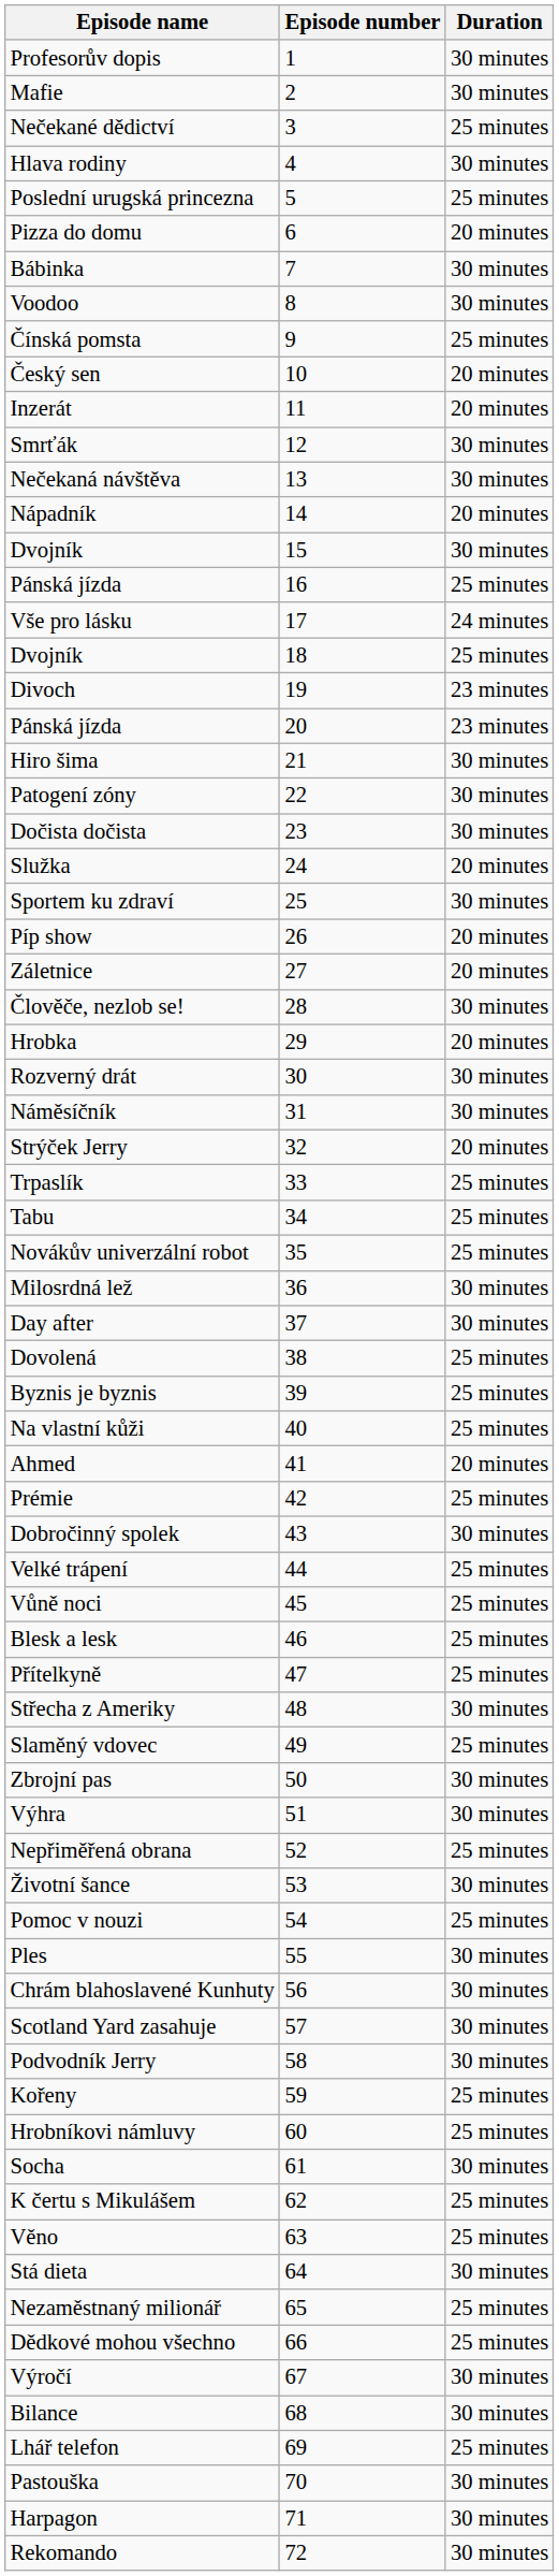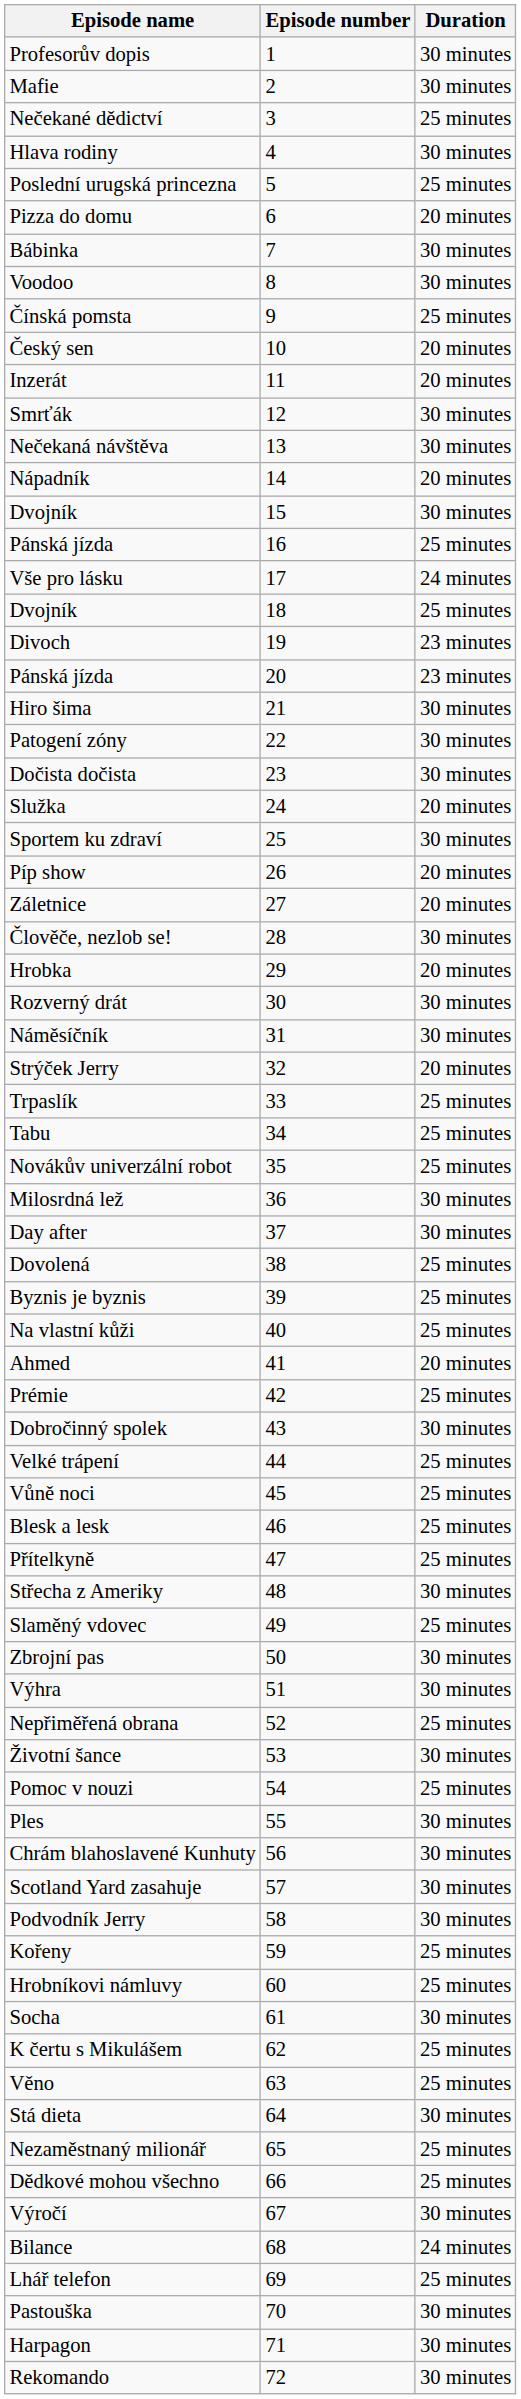 <table class="wikitable">
 <tr>
 <th>Episode name</th>
 <th>Episode number</th>
 <th>Duration</th>
 </tr>
 <tr>
 <td>Profesorův dopis</td>
 <td>1</td>
 <td>30 minutes</td>
 </tr>
 <tr>
 <td>Mafie</td>
 <td>2</td>
 <td>30 minutes</td>
 </tr>
 <tr>
 <td>Nečekané dědictví</td>
 <td>3</td>
 <td>25 minutes</td>
 </tr>
 <tr>
 <td>Hlava rodiny</td>
 <td>4</td>
 <td>30 minutes</td>
 </tr>
 <tr>
 <td>Poslední urugská princezna</td>
 <td>5</td>
 <td>25 minutes</td>
 </tr>
 <tr>
 <td>Pizza do domu</td>
 <td>6</td>
 <td>20 minutes</td>
 </tr>
 <tr>
 <td>Bábinka</td>
 <td>7</td>
 <td>30 minutes</td>
 </tr>
 <tr>
 <td>Voodoo</td>
 <td>8</td>
 <td>30 minutes</td>
 </tr>
 <tr>
 <td>Čínská pomsta</td>
 <td>9</td>
 <td>25 minutes</td>
 </tr>
 <tr>
 <td>Český sen</td>
 <td>10</td>
 <td>20 minutes</td>
 </tr>
 <tr>
 <td>Inzerát</td>
 <td>11</td>
 <td>20 minutes</td>
 </tr>
 <tr>
 <td>Smrťák</td>
 <td>12</td>
 <td>30 minutes</td>
 </tr>
 <tr>
 <td>Nečekaná návštěva</td>
 <td>13</td>
 <td>30 minutes</td>
 </tr>
 <tr>
 <td>Nápadník</td>
 <td>14</td>
 <td>20 minutes</td>
 </tr>
 <tr>
 <td>Dvojník</td>
 <td>15</td>
 <td>30 minutes</td>
 </tr>
 <tr>
 <td>Pánská jízda</td>
 <td>16</td>
 <td>25 minutes</td>
 </tr>
 <tr>
 <td>Vše pro lásku</td>
 <td>17</td>
 <td>24 minutes</td>
 </tr>
 <tr>
 <td>Dvojník</td>
 <td>18</td>
 <td>25 minutes</td>
 </tr>
 <tr>
 <td>Divoch</td>
 <td>19</td>
 <td>23 minutes</td>
 </tr>
 <tr>
 <td>Pánská jízda</td>
 <td>20</td>
 <td>23 minutes</td>
 </tr>
 <tr>
 <td>Hiro šima</td>
 <td>21</td>
 <td>30 minutes</td>
 </tr>
 <tr>
 <td>Patogení zóny</td>
 <td>22</td>
 <td>30 minutes</td>
 </tr>
 <tr>
 <td>Dočista dočista</td>
 <td>23</td>
 <td>30 minutes</td>
 </tr>
 <tr>
 <td>Služka</td>
 <td>24</td>
 <td>20 minutes</td>
 </tr>
 <tr>
 <td>Sportem ku zdraví</td>
 <td>25</td>
 <td>30 minutes</td>
 </tr>
 <tr>
 <td>Píp show</td>
 <td>26</td>
 <td>20 minutes</td>
 </tr>
 <tr>
 <td>Záletnice</td>
 <td>27</td>
 <td>20 minutes</td>
 </tr>
 <tr>
 <td>Člověče, nezlob se!</td>
 <td>28</td>
 <td>30 minutes</td>
 </tr>
 <tr>
 <td>Hrobka</td>
 <td>29</td>
 <td>20 minutes</td>
 </tr>
 <tr>
 <td>Rozverný drát</td>
 <td>30</td>
 <td>30 minutes</td>
 </tr>
 <tr>
 <td>Náměsíčník</td>
 <td>31</td>
 <td>30 minutes</td>
 </tr>
 <tr>
 <td>Strýček Jerry</td>
 <td>32</td>
 <td>20 minutes</td>
 </tr>
 <tr>
 <td>Trpaslík</td>
 <td>33</td>
 <td>25 minutes</td>
 </tr>
 <tr>
 <td>Tabu</td>
 <td>34</td>
 <td>25 minutes</td>
 </tr>
 <tr>
 <td>Novákův univerzální robot</td>
 <td>35</td>
 <td>25 minutes</td>
 </tr>
 <tr>
 <td>Milosrdná lež</td>
 <td>36</td>
 <td>30 minutes</td>
 </tr>
 <tr>
 <td>Day after</td>
 <td>37</td>
 <td>30 minutes</td>
 </tr>
 <tr>
 <td>Dovolená</td>
 <td>38</td>
 <td>25 minutes</td>
 </tr>
 <tr>
 <td>Byznis je byznis</td>
 <td>39</td>
 <td>25 minutes</td>
 </tr>
 <tr>
 <td>Na vlastní kůži</td>
 <td>40</td>
 <td>25 minutes</td>
 </tr>
 <tr>
 <td>Ahmed</td>
 <td>41</td>
 <td>20 minutes</td>
 </tr>
 <tr>
 <td>Prémie</td>
 <td>42</td>
 <td>25 minutes</td>
 </tr>
 <tr>
 <td>Dobročinný spolek</td>
 <td>43</td>
 <td>30 minutes</td>
 </tr>
 <tr>
 <td>Velké trápení</td>
 <td>44</td>
 <td>25 minutes</td>
 </tr>
 <tr>
 <td>Vůně noci</td>
 <td>45</td>
 <td>25 minutes</td>
 </tr>
 <tr>
 <td>Blesk a lesk</td>
 <td>46</td>
 <td>25 minutes</td>
 </tr>
 <tr>
 <td>Přítelkyně</td>
 <td>47</td>
 <td>25 minutes</td>
 </tr>
 <tr>
 <td>Střecha z Ameriky</td>
 <td>48</td>
 <td>30 minutes</td>
 </tr>
 <tr>
 <td>Slaměný vdovec</td>
 <td>49</td>
 <td>25 minutes</td>
 </tr>
 <tr>
 <td>Zbrojní pas</td>
 <td>50</td>
 <td>30 minutes</td>
 </tr>
 <tr>
 <td>Výhra</td>
 <td>51</td>
 <td>30 minutes</td>
 </tr>
 <tr>
 <td>Nepřiměřená obrana</td>
 <td>52</td>
 <td>25 minutes</td>
 </tr>
 <tr>
 <td>Životní šance</td>
 <td>53</td>
 <td>30 minutes</td>
 </tr>
 <tr>
 <td>Pomoc v nouzi</td>
 <td>54</td>
 <td>25 minutes</td>
 </tr>
 <tr>
 <td>Ples</td>
 <td>55</td>
 <td>30 minutes</td>
 </tr>
 <tr>
 <td>Chrám blahoslavené Kunhuty</td>
 <td>56</td>
 <td>30 minutes</td>
 </tr>
 <tr>
 <td>Scotland Yard zasahuje</td>
 <td>57</td>
 <td>30 minutes</td>
 </tr>
 <tr>
 <td>Podvodník Jerry</td>
 <td>58</td>
 <td>30 minutes</td>
 </tr>
 <tr>
 <td>Kořeny</td>
 <td>59</td>
 <td>25 minutes</td>
 </tr>
 <tr>
 <td>Hrobníkovi námluvy</td>
 <td>60</td>
 <td>25 minutes</td>
 </tr>
 <tr>
 <td>Socha</td>
 <td>61</td>
 <td>30 minutes</td>
 </tr>
 <tr>
 <td>K čertu s Mikulášem</td>
 <td>62</td>
 <td>25 minutes</td>
 </tr>
 <tr>
 <td>Věno</td>
 <td>63</td>
 <td>25 minutes</td>
 </tr>
 <tr>
 <td>Stá dieta</td>
 <td>64</td>
 <td>30 minutes</td>
 </tr>
 <tr>
 <td>Nezaměstnaný milionář</td>
 <td>65</td>
 <td>25 minutes</td>
 </tr>
 <tr>
 <td>Dědkové mohou všechno</td>
 <td>66</td>
 <td>25 minutes</td>
 </tr>
 <tr>
 <td>Výročí</td>
 <td>67</td>
 <td>30 minutes</td>
 </tr>
 <tr>
 <td>Bilance</td>
 <td>68</td>
-<td>30 minutes</td>
+<td>24 minutes</td>
 </tr>
 <tr>
 <td>Lhář telefon</td>
 <td>69</td>
 <td>25 minutes</td>
 </tr>
 <tr>
 <td>Pastouška</td>
 <td>70</td>
 <td>30 minutes</td>
 </tr>
 <tr>
 <td>Harpagon</td>
 <td>71</td>
 <td>30 minutes</td>
 </tr>
 <tr>
 <td>Rekomando</td>
 <td>72</td>
 <td>30 minutes</td>
 </tr>
 </table>
